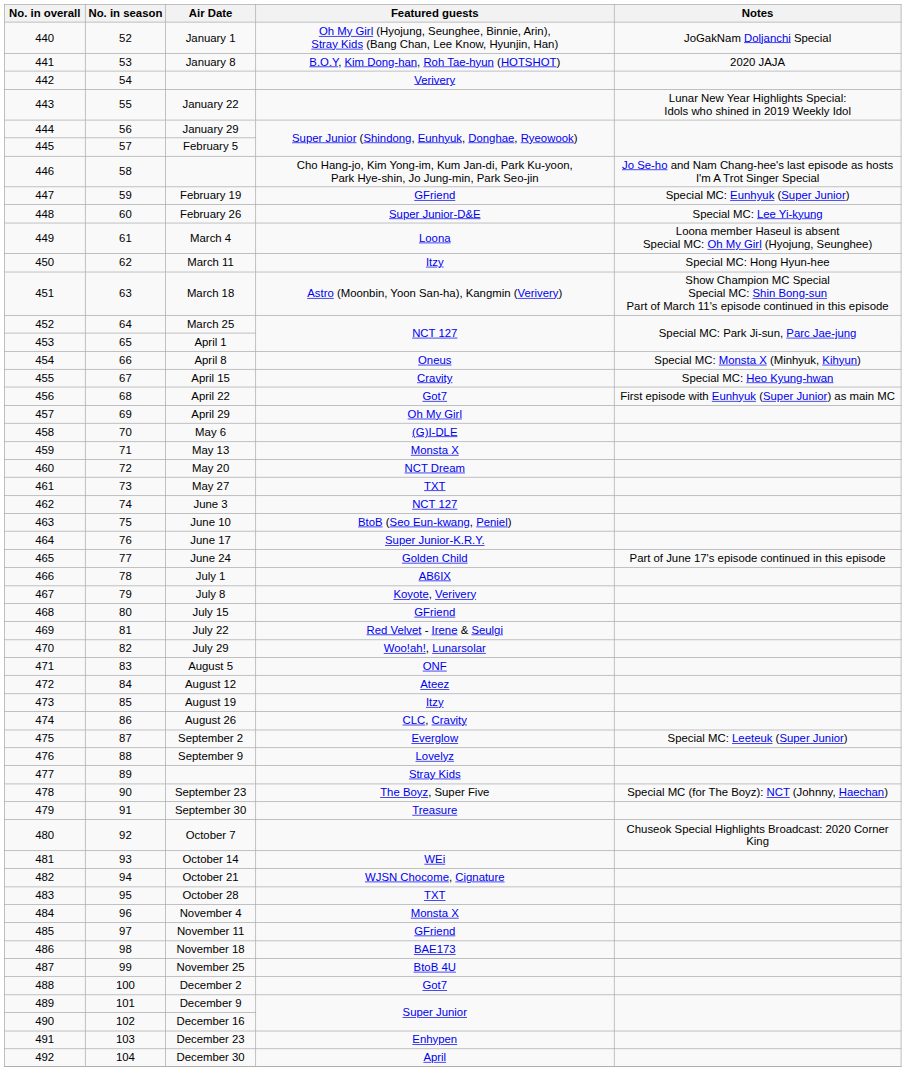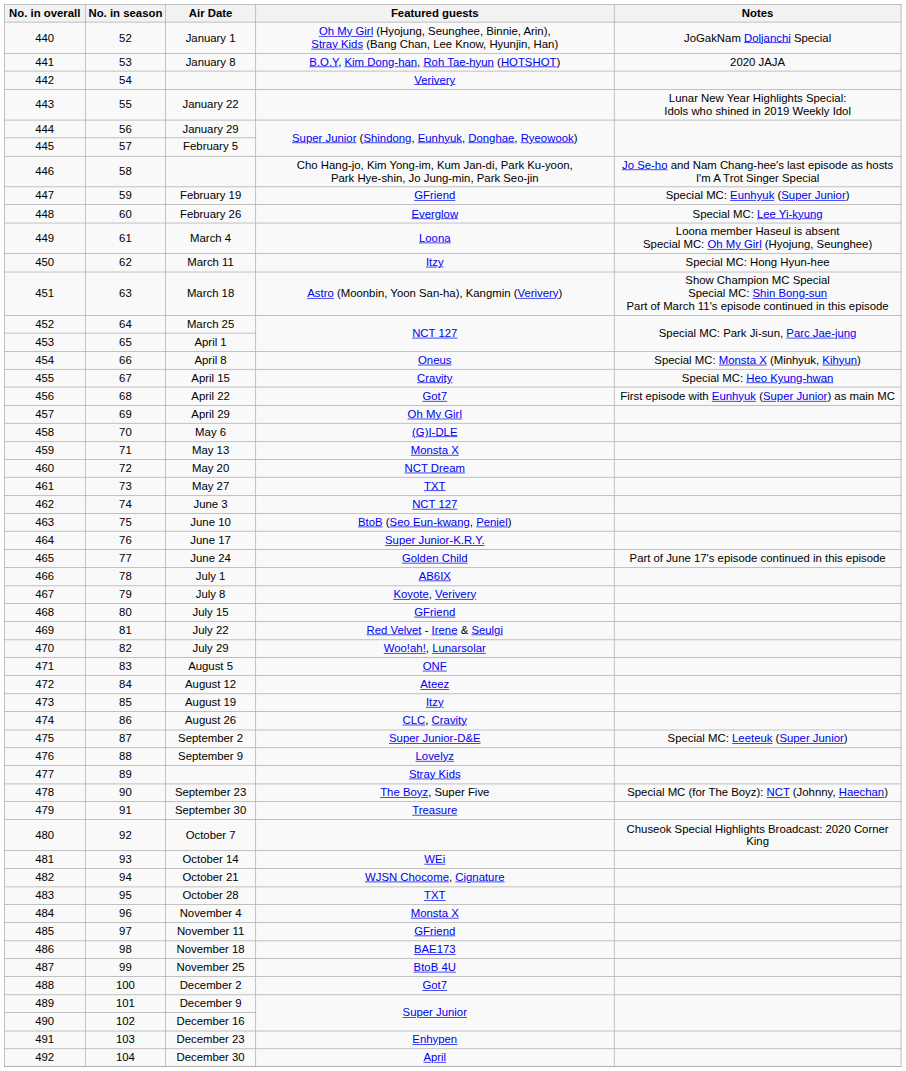 <table class="wikitable" style="text-align:center; width:100%">
 <tr>
 <th width="9%">No. in overall</th>
 <th width="9%">No. in season</th>
 <th width="10%">Air Date</th>
 <th width="40%">Featured guests</th>
 <th width="32%">Notes</th>
 </tr>
 <tr>
 <td>440</td>
 <td>52</td>
 <td>January 1</td>
 <td><a href='#'>Oh My Girl</a> (Hyojung, Seunghee, Binnie, Arin), <br>  <a href='#'>Stray Kids</a> (Bang Chan, Lee Know, Hyunjin, Han)</td>
 <td>JoGakNam <a href='#'>Doljanchi</a> Special</td>
 </tr>
 <tr>
 <td>441</td>
 <td>53</td>
 <td>January 8</td>
 <td><a href='#'>B.O.Y</a>, <a href='#'>Kim Dong-han</a>, <a href='#'>Roh Tae-hyun</a> (<a href='#'>HOTSHOT</a>)</td>
 <td>2020 JAJA</td>
 </tr>
 <tr>
 <td>442</td>
 <td>54</td>
 <td></td>
 <td><a href='#'>Verivery</a></td>
 <td></td>
 </tr>
 <tr>
 <td>443</td>
 <td>55</td>
 <td>January 22</td>
 <td></td>
 <td>Lunar New Year Highlights Special: <br>  Idols who shined in 2019 Weekly Idol</td>
 </tr>
 <tr>
 <td>444</td>
 <td>56</td>
 <td>January 29</td>
 <td rowspan="2"><a href='#'>Super Junior</a> (<a href='#'>Shindong</a>, <a href='#'>Eunhyuk</a>, <a href='#'>Donghae</a>, <a href='#'>Ryeowook</a>)</td>
 <td rowspan="2"></td>
 </tr>
 <tr>
 <td>445</td>
 <td>57</td>
 <td>February 5</td>
 </tr>
 <tr>
 <td>446</td>
 <td>58</td>
 <td></td>
 <td>Cho Hang-jo, Kim Yong-im, Kum Jan-di, Park Ku-yoon, <br>  Park Hye-shin, Jo Jung-min, Park Seo-jin</td>
 <td><a href='#'>Jo Se-ho</a> and Nam Chang-hee's last episode as hosts<br>I'm A Trot Singer Special</td>
 </tr>
 <tr>
 <td>447</td>
 <td>59</td>
 <td>February 19</td>
 <td><a href='#'>GFriend</a></td>
 <td>Special MC: <a href='#'>Eunhyuk</a> (<a href='#'>Super Junior</a>)</td>
 </tr>
 <tr>
 <td>448</td>
 <td>60</td>
 <td>February 26</td>
-<td><a href='#'>Super Junior-D&E</a></td>
+<td><a href='#'>Everglow</a></td>
 <td>Special MC: <a href='#'>Lee Yi-kyung</a></td>
 </tr>
 <tr>
 <td>449</td>
 <td>61</td>
 <td>March 4</td>
 <td><a href='#'>Loona</a></td>
 <td>Loona member Haseul is absent<br>Special MC: <a href='#'>Oh My Girl</a> (Hyojung, Seunghee)</td>
 </tr>
 <tr>
 <td>450</td>
 <td>62</td>
 <td>March 11</td>
 <td><a href='#'>Itzy</a></td>
 <td>Special MC: Hong Hyun-hee</td>
 </tr>
 <tr>
 <td>451</td>
 <td>63</td>
 <td>March 18</td>
 <td><a href='#'>Astro</a> (Moonbin, Yoon San-ha), Kangmin (<a href='#'>Verivery</a>)</td>
 <td>Show Champion MC Special<br>Special MC: <a href='#'>Shin Bong-sun</a><br>Part of March 11's episode continued in this episode</td>
 </tr>
 <tr>
 <td>452</td>
 <td>64</td>
 <td>March 25</td>
 <td rowspan="2"><a href='#'>NCT 127</a></td>
 <td rowspan="2">Special MC: Park Ji-sun, <a href='#'>Parc Jae-jung</a></td>
 </tr>
 <tr>
 <td>453</td>
 <td>65</td>
 <td>April 1</td>
 </tr>
 <tr>
 <td>454</td>
 <td>66</td>
 <td>April 8</td>
 <td><a href='#'>Oneus</a></td>
 <td>Special MC: <a href='#'>Monsta X</a> (Minhyuk, <a href='#'>Kihyun</a>)</td>
 </tr>
 <tr>
 <td>455</td>
 <td>67</td>
 <td>April 15</td>
 <td><a href='#'>Cravity</a></td>
 <td>Special MC: <a href='#'>Heo Kyung-hwan</a></td>
 </tr>
 <tr>
 <td>456</td>
 <td>68</td>
 <td>April 22</td>
 <td><a href='#'>Got7</a></td>
 <td>First episode with <a href='#'>Eunhyuk</a> (<a href='#'>Super Junior</a>) as main MC</td>
 </tr>
 <tr>
 <td>457</td>
 <td>69</td>
 <td>April 29</td>
 <td><a href='#'>Oh My Girl</a></td>
 <td></td>
 </tr>
 <tr>
 <td>458</td>
 <td>70</td>
 <td>May 6</td>
 <td><a href='#'>(G)I-DLE</a></td>
 <td></td>
 </tr>
 <tr>
 <td>459</td>
 <td>71</td>
 <td>May 13</td>
 <td><a href='#'>Monsta X</a></td>
 <td></td>
 </tr>
 <tr>
 <td>460</td>
 <td>72</td>
 <td>May 20</td>
 <td><a href='#'>NCT Dream</a></td>
 <td></td>
 </tr>
 <tr>
 <td>461</td>
 <td>73</td>
 <td>May 27</td>
 <td><a href='#'>TXT</a></td>
 <td></td>
 </tr>
 <tr>
 <td>462</td>
 <td>74</td>
 <td>June 3</td>
 <td><a href='#'>NCT 127</a></td>
 <td></td>
 </tr>
 <tr>
 <td>463</td>
 <td>75</td>
 <td>June 10</td>
 <td><a href='#'>BtoB</a> (<a href='#'>Seo Eun-kwang</a>, <a href='#'>Peniel</a>)</td>
 <td></td>
 </tr>
 <tr>
 <td>464</td>
 <td>76</td>
 <td>June 17</td>
 <td><a href='#'>Super Junior-K.R.Y.</a></td>
 <td></td>
 </tr>
 <tr>
 <td>465</td>
 <td>77</td>
 <td>June 24</td>
 <td><a href='#'>Golden Child</a></td>
 <td>Part of June 17's episode continued in this episode</td>
 </tr>
 <tr>
 <td>466</td>
 <td>78</td>
 <td>July 1</td>
 <td><a href='#'>AB6IX</a></td>
 <td></td>
 </tr>
 <tr>
 <td>467</td>
 <td>79</td>
 <td>July 8</td>
 <td><a href='#'>Koyote</a>, <a href='#'>Verivery</a></td>
 <td></td>
 </tr>
 <tr>
 <td>468</td>
 <td>80</td>
 <td>July 15</td>
 <td><a href='#'>GFriend</a></td>
 <td></td>
 </tr>
 <tr>
 <td>469</td>
 <td>81</td>
 <td>July 22</td>
 <td><a href='#'>Red Velvet</a> - <a href='#'>Irene</a> & <a href='#'>Seulgi</a></td>
 <td></td>
 </tr>
 <tr>
 <td>470</td>
 <td>82</td>
 <td>July 29</td>
 <td><a href='#'>Woo!ah!</a>, <a href='#'>Lunarsolar</a></td>
 <td></td>
 </tr>
 <tr>
 <td>471</td>
 <td>83</td>
 <td>August 5</td>
 <td><a href='#'>ONF</a></td>
 <td></td>
 </tr>
 <tr>
 <td>472</td>
 <td>84</td>
 <td>August 12</td>
 <td><a href='#'>Ateez</a></td>
 <td></td>
 </tr>
 <tr>
 <td>473</td>
 <td>85</td>
 <td>August 19</td>
 <td><a href='#'>Itzy</a></td>
 <td></td>
 </tr>
 <tr>
 <td>474</td>
 <td>86</td>
 <td>August 26</td>
 <td><a href='#'>CLC</a>, <a href='#'>Cravity</a></td>
 <td></td>
 </tr>
 <tr>
 <td>475</td>
 <td>87</td>
 <td>September 2</td>
-<td><a href='#'>Everglow</a></td>
+<td><a href='#'>Super Junior-D&E</a></td>
 <td>Special MC: <a href='#'>Leeteuk</a> (<a href='#'>Super Junior</a>)</td>
 </tr>
 <tr>
 <td>476</td>
 <td>88</td>
 <td>September 9</td>
 <td><a href='#'>Lovelyz</a></td>
 <td></td>
 </tr>
 <tr>
 <td>477</td>
 <td>89</td>
 <td></td>
 <td><a href='#'>Stray Kids</a></td>
 <td></td>
 </tr>
 <tr>
 <td>478</td>
 <td>90</td>
 <td>September 23</td>
 <td><a href='#'>The Boyz</a>, Super Five</td>
 <td>Special MC (for The Boyz): <a href='#'>NCT</a> (Johnny, <a href='#'>Haechan</a>)</td>
 </tr>
 <tr>
 <td>479</td>
 <td>91</td>
 <td>September 30</td>
 <td><a href='#'>Treasure</a></td>
 <td></td>
 </tr>
 <tr>
 <td>480</td>
 <td>92</td>
 <td>October 7</td>
 <td></td>
 <td>Chuseok Special Highlights Broadcast: 2020 Corner King</td>
 </tr>
 <tr>
 <td>481</td>
 <td>93</td>
 <td>October 14</td>
 <td><a href='#'>WEi</a></td>
 <td></td>
 </tr>
 <tr>
 <td>482</td>
 <td>94</td>
 <td>October 21</td>
 <td><a href='#'>WJSN Chocome</a>, <a href='#'>Cignature</a></td>
 <td></td>
 </tr>
 <tr>
 <td>483</td>
 <td>95</td>
 <td>October 28</td>
 <td><a href='#'>TXT</a></td>
 <td></td>
 </tr>
 <tr>
 <td>484</td>
 <td>96</td>
 <td>November 4</td>
 <td><a href='#'>Monsta X</a></td>
 <td></td>
 </tr>
 <tr>
 <td>485</td>
 <td>97</td>
 <td>November 11</td>
 <td><a href='#'>GFriend</a></td>
 <td></td>
 </tr>
 <tr>
 <td>486</td>
 <td>98</td>
 <td>November 18</td>
 <td><a href='#'>BAE173</a></td>
 <td></td>
 </tr>
 <tr>
 <td>487</td>
 <td>99</td>
 <td>November 25</td>
 <td><a href='#'>BtoB 4U</a></td>
 <td></td>
 </tr>
 <tr>
 <td>488</td>
 <td>100</td>
 <td>December 2</td>
 <td><a href='#'>Got7</a></td>
 <td></td>
 </tr>
 <tr>
 <td>489</td>
 <td>101</td>
 <td>December 9</td>
 <td rowspan="2"><a href='#'>Super Junior</a></td>
 <td rowspan="2"></td>
 </tr>
 <tr>
 <td>490</td>
 <td>102</td>
 <td>December 16</td>
 </tr>
 <tr>
 <td>491</td>
 <td>103</td>
 <td>December 23</td>
 <td><a href='#'>Enhypen</a></td>
 <td></td>
 </tr>
 <tr>
 <td>492</td>
 <td>104</td>
 <td>December 30</td>
 <td><a href='#'>April</a></td>
 <td></td>
 </tr>
 <tr>
 </tr>
 </table>
